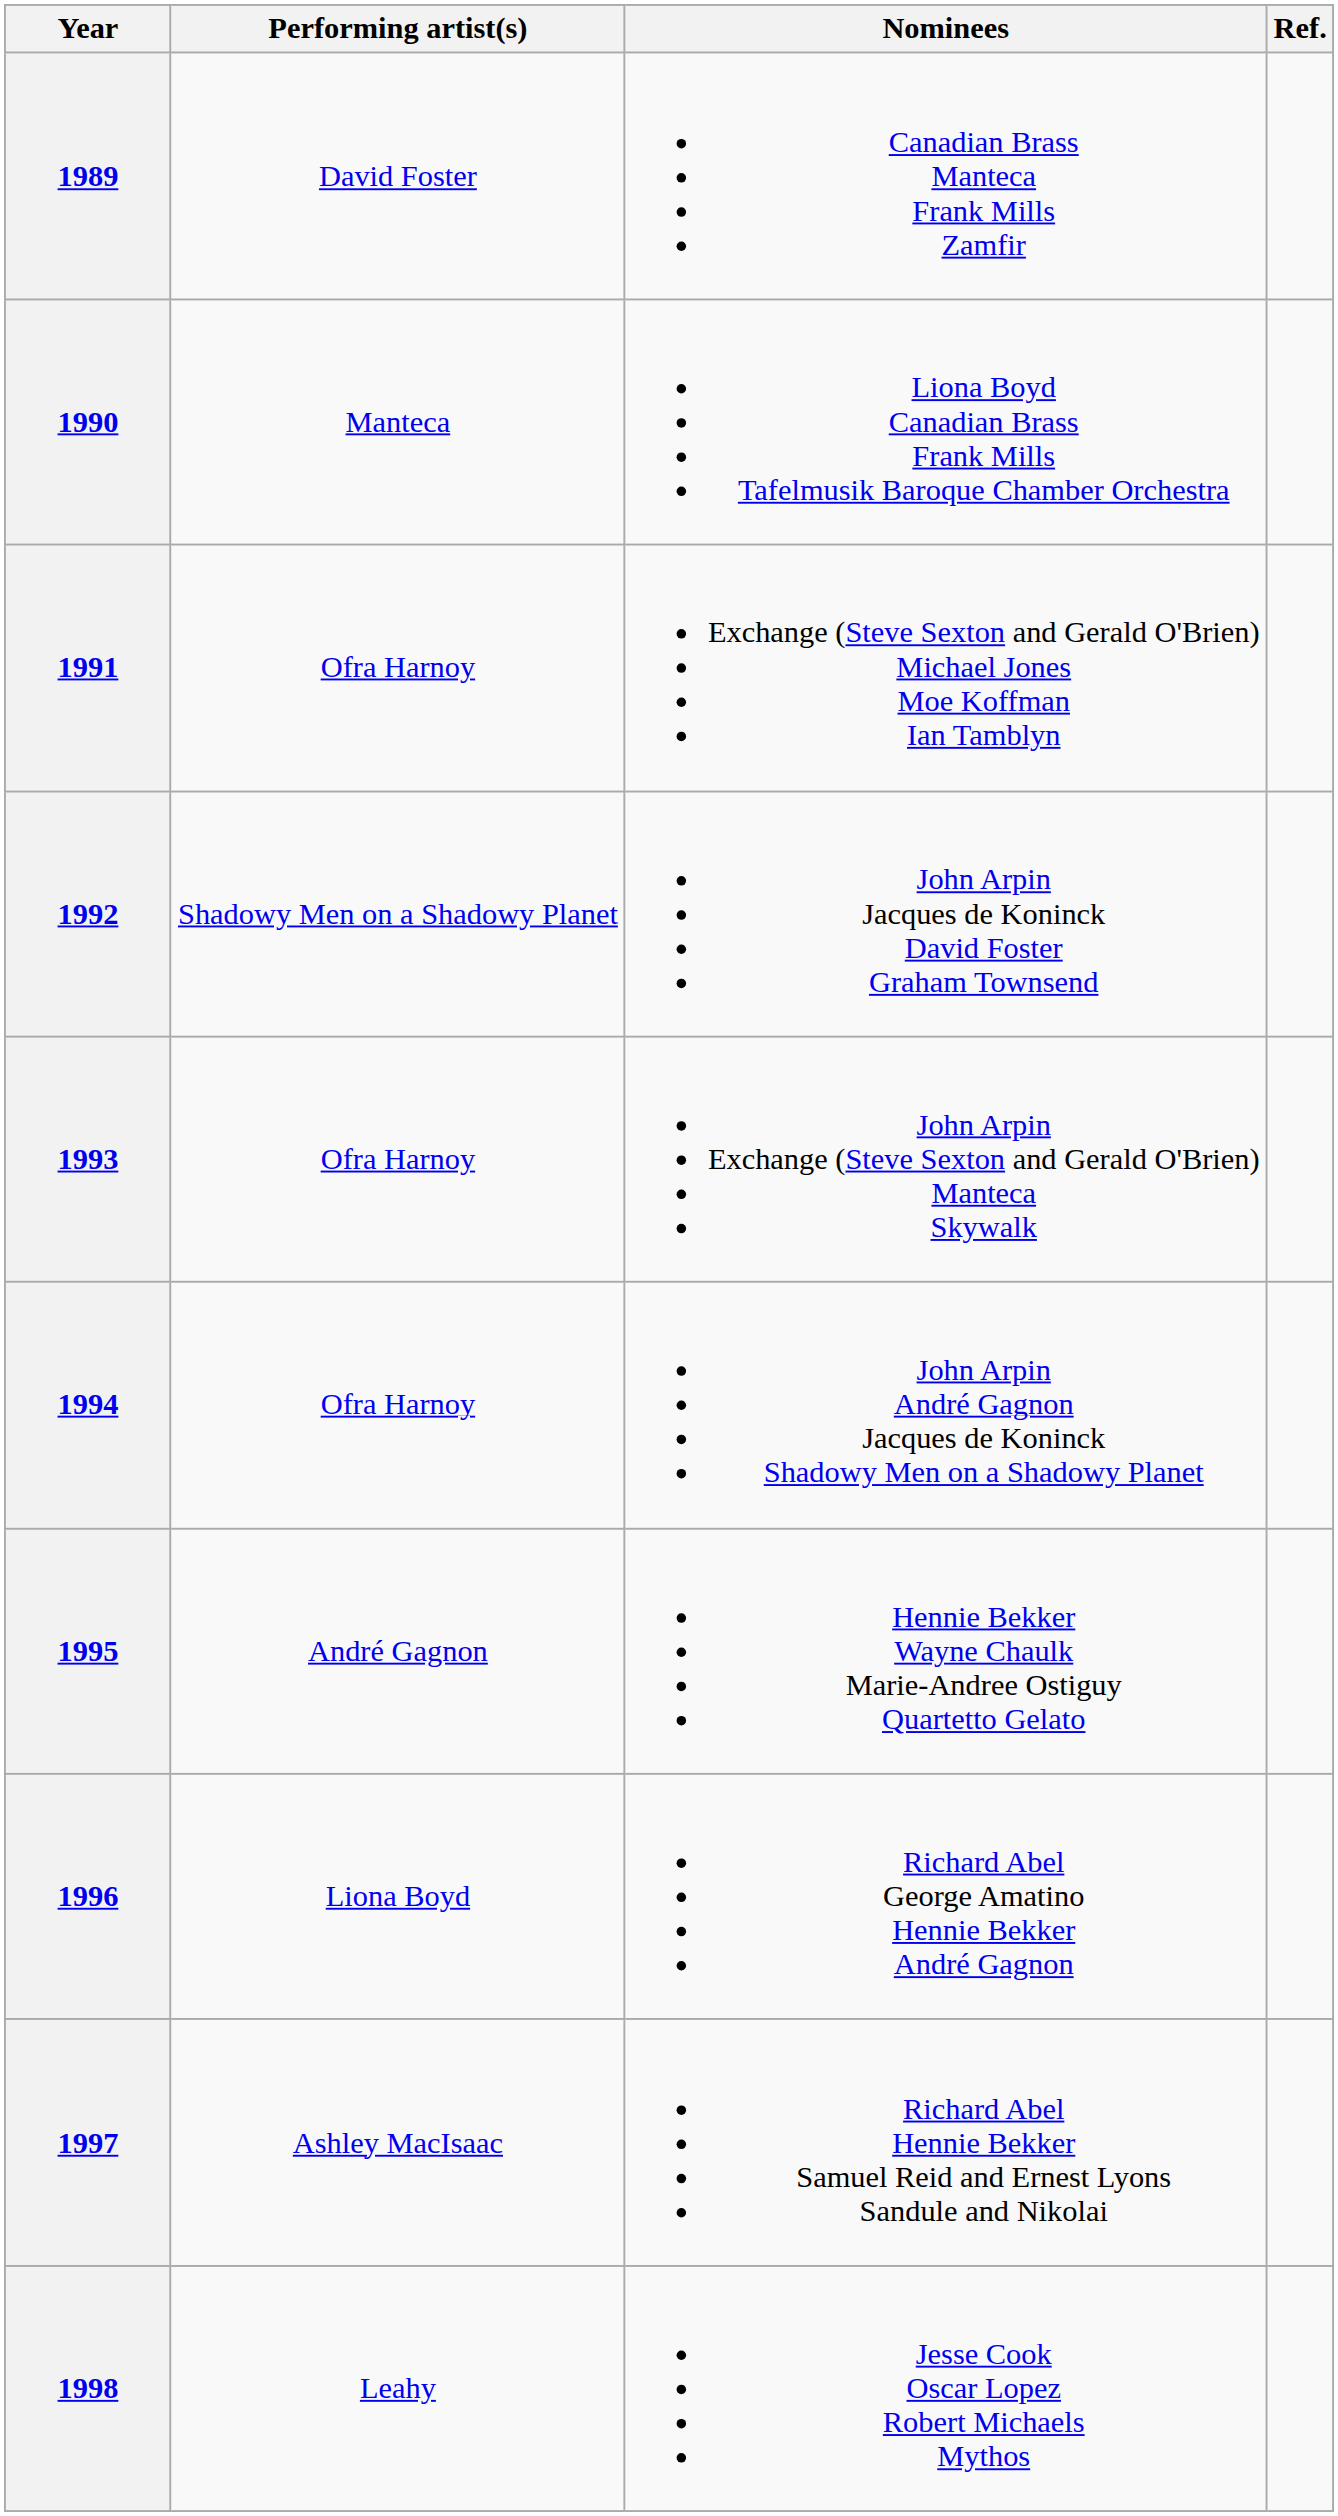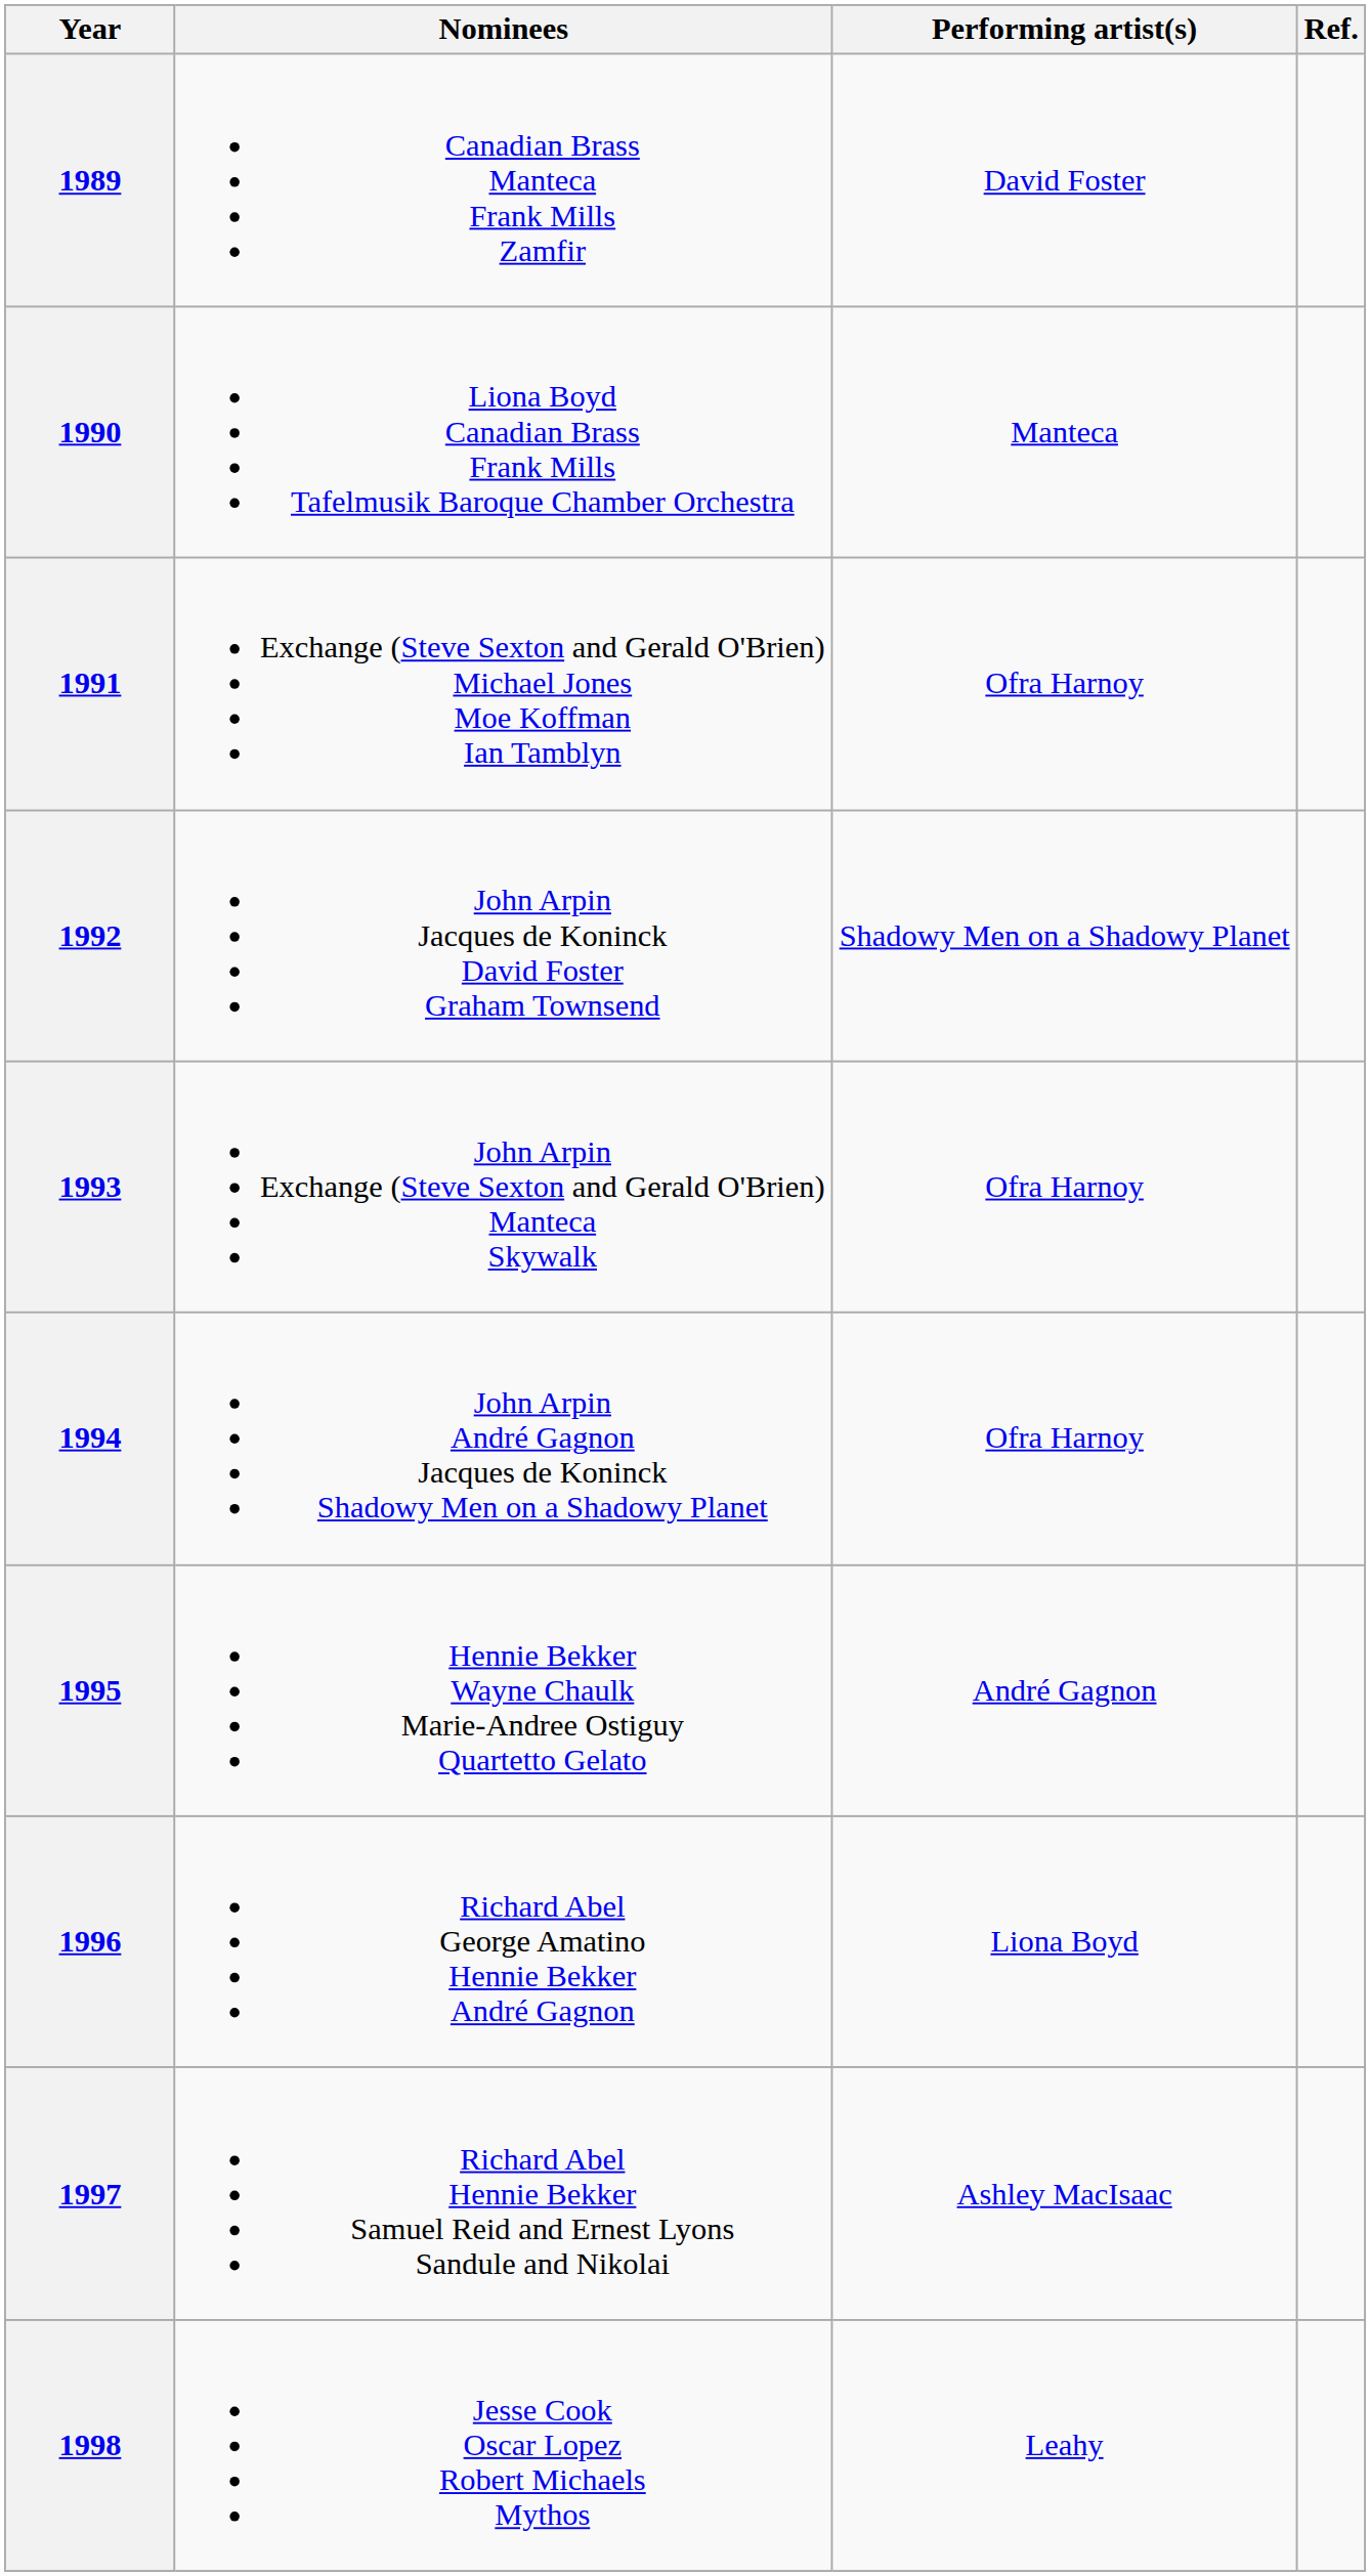 <table class="wikitable plainrowheaders sortable" style="text-align:center;">
 <tr>
 <th scope="col" style="width:5em;">Year</th>
+<th scope="col" class="unsortable">Nominees</th>
 <th scope="col">Performing artist(s)</th>
-<th scope="col" class="unsortable">Nominees</th>
 <th scope="col" class="unsortable">Ref.</th>
 </tr>
 <tr>
 <th style="text-align:center;" scope="row"><a href='#'>1989</a></th>
+<td><br><ul><li><a href='#'>Canadian Brass</a></li><li><a href='#'>Manteca</a></li><li><a href='#'>Frank Mills</a></li><li><a href='#'>Zamfir</a></li></ul></td>
 <td scope="row"><a href='#'>David Foster</a></td>
-<td><br><ul><li><a href='#'>Canadian Brass</a></li><li><a href='#'>Manteca</a></li><li><a href='#'>Frank Mills</a></li><li><a href='#'>Zamfir</a></li></ul></td>
 <td></td>
 </tr>
 <tr>
 <th style="text-align:center;" scope="row"><a href='#'>1990</a></th>
+<td><br><ul><li><a href='#'>Liona Boyd</a></li><li><a href='#'>Canadian Brass</a></li><li><a href='#'>Frank Mills</a></li><li><a href='#'>Tafelmusik Baroque Chamber Orchestra</a></li></ul></td>
 <td scope="row"><a href='#'>Manteca</a></td>
-<td><br><ul><li><a href='#'>Liona Boyd</a></li><li><a href='#'>Canadian Brass</a></li><li><a href='#'>Frank Mills</a></li><li><a href='#'>Tafelmusik Baroque Chamber Orchestra</a></li></ul></td>
 <td></td>
 </tr>
 <tr>
 <th style="text-align:center;" scope="row"><a href='#'>1991</a></th>
+<td><br><ul><li>Exchange (<a href='#'>Steve Sexton</a> and Gerald O'Brien)</li><li><a href='#'>Michael Jones</a></li><li><a href='#'>Moe Koffman</a></li><li><a href='#'>Ian Tamblyn</a></li></ul></td>
 <td scope="row"><a href='#'>Ofra Harnoy</a></td>
-<td><br><ul><li>Exchange (<a href='#'>Steve Sexton</a> and Gerald O'Brien)</li><li><a href='#'>Michael Jones</a></li><li><a href='#'>Moe Koffman</a></li><li><a href='#'>Ian Tamblyn</a></li></ul></td>
 <td></td>
 </tr>
 <tr>
 <th style="text-align:center;" scope="row"><a href='#'>1992</a></th>
+<td><br><ul><li><a href='#'>John Arpin</a></li><li>Jacques de Koninck</li><li><a href='#'>David Foster</a></li><li><a href='#'>Graham Townsend</a></li></ul></td>
 <td scope="row"><a href='#'>Shadowy Men on a Shadowy Planet</a></td>
-<td><br><ul><li><a href='#'>John Arpin</a></li><li>Jacques de Koninck</li><li><a href='#'>David Foster</a></li><li><a href='#'>Graham Townsend</a></li></ul></td>
 <td></td>
 </tr>
 <tr>
 <th style="text-align:center;" scope="row"><a href='#'>1993</a></th>
+<td><br><ul><li><a href='#'>John Arpin</a></li><li>Exchange (<a href='#'>Steve Sexton</a> and Gerald O'Brien)</li><li><a href='#'>Manteca</a></li><li><a href='#'>Skywalk</a></li></ul></td>
 <td scope="row"><a href='#'>Ofra Harnoy</a></td>
-<td><br><ul><li><a href='#'>John Arpin</a></li><li>Exchange (<a href='#'>Steve Sexton</a> and Gerald O'Brien)</li><li><a href='#'>Manteca</a></li><li><a href='#'>Skywalk</a></li></ul></td>
 <td></td>
 </tr>
 <tr>
 <th style="text-align:center;" scope="row"><a href='#'>1994</a></th>
+<td><br><ul><li><a href='#'>John Arpin</a></li><li><a href='#'>André Gagnon</a></li><li>Jacques de Koninck</li><li><a href='#'>Shadowy Men on a Shadowy Planet</a></li></ul></td>
 <td scope="row"><a href='#'>Ofra Harnoy</a></td>
-<td><br><ul><li><a href='#'>John Arpin</a></li><li><a href='#'>André Gagnon</a></li><li>Jacques de Koninck</li><li><a href='#'>Shadowy Men on a Shadowy Planet</a></li></ul></td>
 <td></td>
 </tr>
 <tr>
 <th style="text-align:center;" scope="row"><a href='#'>1995</a></th>
+<td><br><ul><li><a href='#'>Hennie Bekker</a></li><li><a href='#'>Wayne Chaulk</a></li><li>Marie-Andree Ostiguy</li><li><a href='#'>Quartetto Gelato</a></li></ul></td>
 <td scope="row"><a href='#'>André Gagnon</a></td>
-<td><br><ul><li><a href='#'>Hennie Bekker</a></li><li><a href='#'>Wayne Chaulk</a></li><li>Marie-Andree Ostiguy</li><li><a href='#'>Quartetto Gelato</a></li></ul></td>
 <td></td>
 </tr>
 <tr>
 <th style="text-align:center;" scope="row"><a href='#'>1996</a></th>
+<td><br><ul><li><a href='#'>Richard Abel</a></li><li>George Amatino</li><li><a href='#'>Hennie Bekker</a></li><li><a href='#'>André Gagnon</a></li></ul></td>
 <td scope="row"><a href='#'>Liona Boyd</a></td>
-<td><br><ul><li><a href='#'>Richard Abel</a></li><li>George Amatino</li><li><a href='#'>Hennie Bekker</a></li><li><a href='#'>André Gagnon</a></li></ul></td>
 <td></td>
 </tr>
 <tr>
 <th style="text-align:center;" scope="row"><a href='#'>1997</a></th>
+<td><br><ul><li><a href='#'>Richard Abel</a></li><li><a href='#'>Hennie Bekker</a></li><li>Samuel Reid and Ernest Lyons</li><li>Sandule and Nikolai</li></ul></td>
 <td scope="row"><a href='#'>Ashley MacIsaac</a></td>
-<td><br><ul><li><a href='#'>Richard Abel</a></li><li><a href='#'>Hennie Bekker</a></li><li>Samuel Reid and Ernest Lyons</li><li>Sandule and Nikolai</li></ul></td>
 <td></td>
 </tr>
 <tr>
 <th style="text-align:center;" scope="row"><a href='#'>1998</a></th>
+<td><br><ul><li><a href='#'>Jesse Cook</a></li><li><a href='#'>Oscar Lopez</a></li><li><a href='#'>Robert Michaels</a></li><li><a href='#'>Mythos</a></li></ul></td>
 <td scope="row"><a href='#'>Leahy</a></td>
-<td><br><ul><li><a href='#'>Jesse Cook</a></li><li><a href='#'>Oscar Lopez</a></li><li><a href='#'>Robert Michaels</a></li><li><a href='#'>Mythos</a></li></ul></td>
 <td></td>
 </tr>
 </table>
